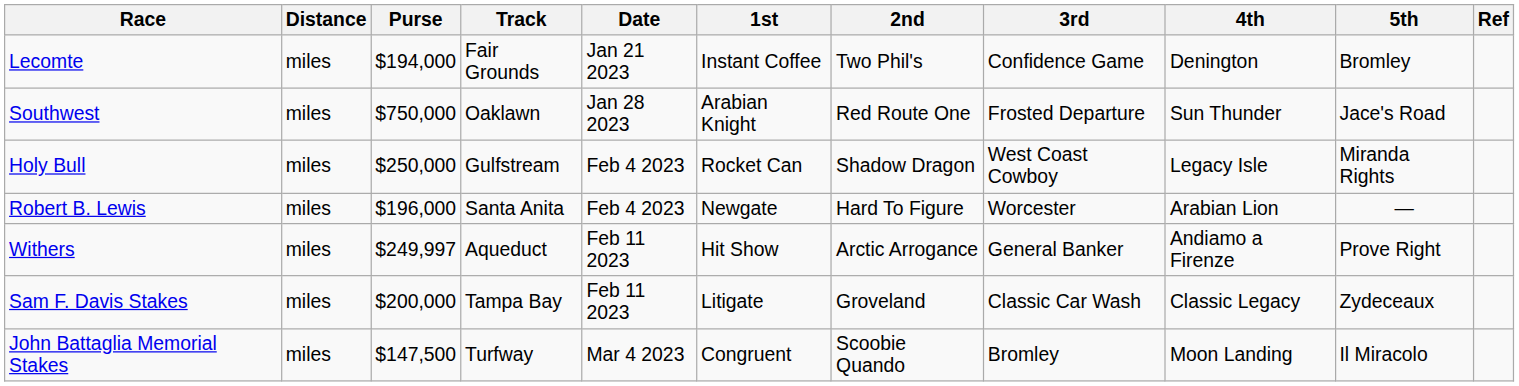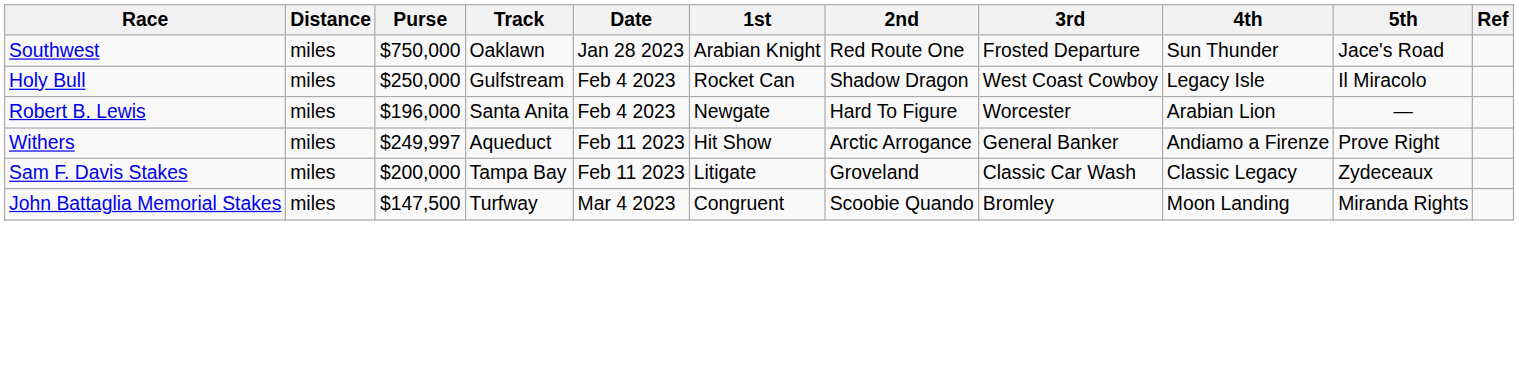 <table class="wikitable">
 <tr>
 <th>Race</th>
 <th>Distance</th>
 <th>Purse</th>
 <th>Track</th>
 <th>Date</th>
 <th>1st</th>
 <th>2nd</th>
 <th>3rd</th>
 <th>4th</th>
 <th>5th</th>
 <th>Ref</th>
-</tr>
-<tr>
-<td><a href='#'>Lecomte</a></td>
-<td> miles</td>
-<td style="text-align:right">$194,000</td>
-<td>Fair Grounds</td>
-<td>Jan 21 2023</td>
-<td>Instant Coffee</td>
-<td>Two Phil's</td>
-<td>Confidence Game</td>
-<td>Denington</td>
-<td>Bromley</td>
-<td></td>
 </tr>
 <tr>
 <td><a href='#'>Southwest</a></td>
 <td> miles</td>
 <td style="text-align:right">$750,000</td>
 <td>Oaklawn</td>
 <td>Jan 28 2023</td>
 <td>Arabian Knight</td>
 <td>Red Route One</td>
 <td>Frosted Departure</td>
 <td>Sun Thunder</td>
 <td>Jace's Road</td>
 <td></td>
 </tr>
 <tr>
 <td><a href='#'>Holy Bull</a></td>
 <td> miles</td>
 <td style="text-align:right">$250,000</td>
 <td>Gulfstream</td>
 <td>Feb 4 2023</td>
 <td>Rocket Can</td>
 <td>Shadow Dragon</td>
 <td>West Coast Cowboy</td>
 <td>Legacy Isle</td>
-<td>Miranda Rights</td>
+<td>Il Miracolo</td>
 <td></td>
 </tr>
 <tr>
 <td><a href='#'>Robert B. Lewis</a></td>
 <td> miles</td>
 <td style="text-align:right">$196,000</td>
 <td>Santa Anita</td>
 <td>Feb 4 2023</td>
 <td>Newgate</td>
 <td>Hard To Figure</td>
 <td>Worcester</td>
 <td>Arabian Lion</td>
 <td style="text-align:center">—</td>
 <td></td>
 </tr>
 <tr>
 <td><a href='#'>Withers</a></td>
 <td> miles</td>
 <td style="text-align:right">$249,997</td>
 <td>Aqueduct</td>
 <td>Feb 11 2023</td>
 <td>Hit Show</td>
 <td>Arctic Arrogance</td>
 <td>General Banker</td>
 <td>Andiamo a Firenze</td>
 <td>Prove Right</td>
 <td></td>
 </tr>
 <tr>
 <td><a href='#'>Sam F. Davis Stakes</a></td>
 <td> miles</td>
 <td style="text-align:right">$200,000</td>
 <td>Tampa Bay</td>
 <td>Feb 11 2023</td>
 <td>Litigate</td>
 <td>Groveland</td>
 <td>Classic Car Wash</td>
 <td>Classic Legacy</td>
 <td>Zydeceaux</td>
 <td></td>
 </tr>
 <tr>
 <td><a href='#'>John Battaglia Memorial Stakes</a></td>
 <td> miles</td>
 <td style="text-align:right">$147,500</td>
 <td>Turfway</td>
 <td>Mar 4 2023</td>
 <td>Congruent</td>
 <td>Scoobie Quando</td>
 <td>Bromley</td>
 <td>Moon Landing</td>
-<td>Il Miracolo</td>
+<td>Miranda Rights</td>
 <td></td>
 </tr>
 </table>
